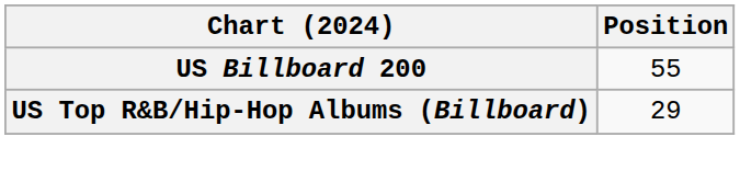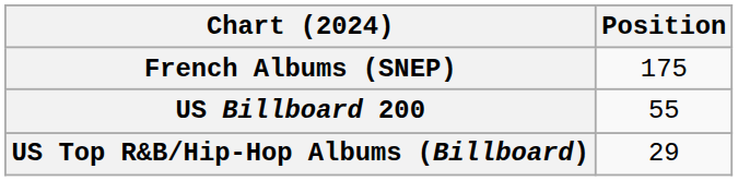 <table class="wikitable sortable plainrowheaders" style="text-align:center">
 <tr>
 <th scope="col">Chart (2024)</th>
 <th scope="col">Position</th>
+</tr>
+<tr>
+<th scope="row">French Albums (SNEP)</th>
+<td>175</td>
 </tr>
 <tr>
 <th scope="row">US <em>Billboard</em> 200</th>
 <td>55</td>
 </tr>
 <tr>
 <th scope="row">US Top R&B/Hip-Hop Albums (<em>Billboard</em>)</th>
 <td>29</td>
 </tr>
 </table>
